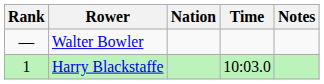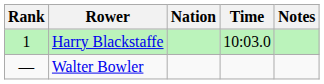 <table class="wikitable sortable" style="text-align:center">
 <tr>
 <th>Rank</th>
 <th>Rower</th>
 <th>Nation</th>
 <th>Time</th>
 <th>Notes</th>
 </tr>
+<tr bgcolor=bbf3bb>
+<td>1</td>
+<td align=left><a href='#'>Harry Blackstaffe</a></td>
+<td align=left></td>
+<td>10:03.0</td>
+<td></td>
+</tr>
 <tr>
 <td data-sort-value=2>—</td>
 <td align=left><a href='#'>Walter Bowler</a></td>
 <td align=left></td>
 <td data-sort-value=20:00.0></td>
 <td></td>
 </tr>
-<tr bgcolor=bbf3bb>
-<td>1</td>
-<td align=left><a href='#'>Harry Blackstaffe</a></td>
-<td align=left></td>
-<td>10:03.0</td>
-<td></td>
-</tr>
 </table>
